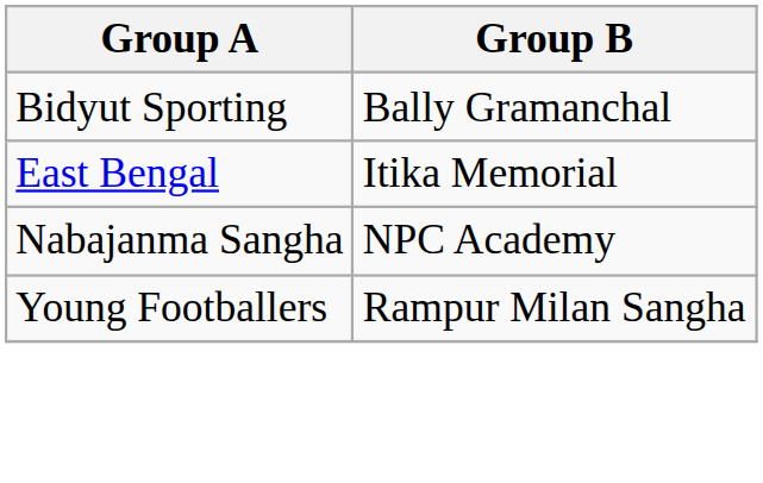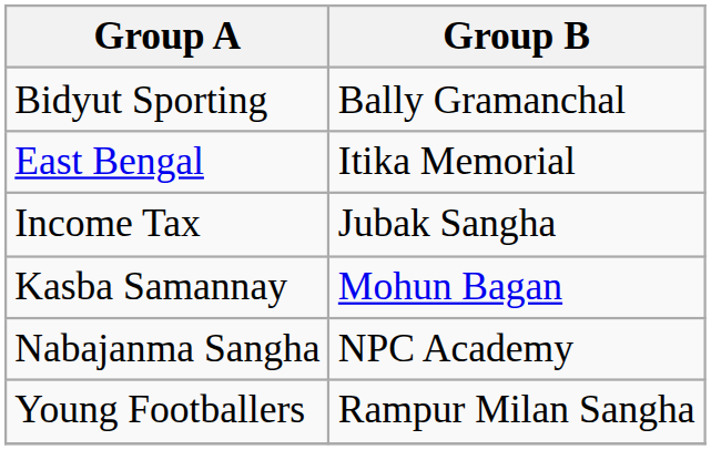 <table class="wikitable">
 <tr>
 <th>Group A</th>
 <th>Group B</th>
 </tr>
 <tr>
 <td>Bidyut Sporting</td>
 <td>Bally Gramanchal</td>
 </tr>
 <tr>
 <td><a href='#'>East Bengal</a></td>
 <td>Itika Memorial</td>
 </tr>
 <tr>
+<td>Income Tax</td>
+<td>Jubak Sangha</td>
+</tr>
+<tr>
+<td>Kasba Samannay</td>
+<td><a href='#'>Mohun Bagan</a></td>
+</tr>
+<tr>
 <td>Nabajanma Sangha</td>
 <td>NPC Academy</td>
 </tr>
 <tr>
 <td>Young Footballers</td>
 <td>Rampur Milan Sangha</td>
 </tr>
 <tr>
 </tr>
 </table>
